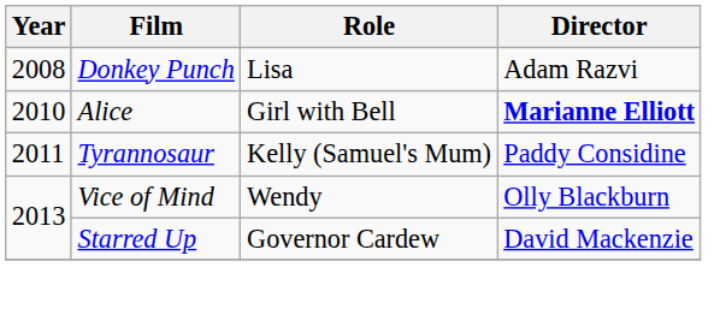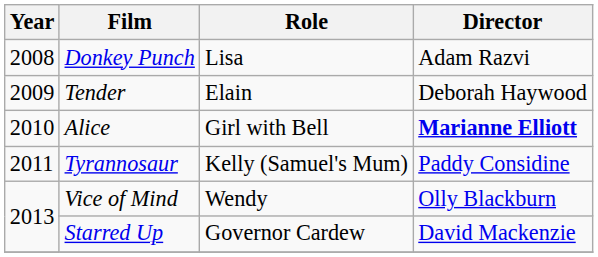 <table class="wikitable">
 <tr>
 <th>Year</th>
 <th>Film</th>
 <th>Role</th>
 <th>Director</th>
 </tr>
 <tr>
 <td>2008</td>
 <td><em><a href='#'>Donkey Punch</a></em></td>
 <td>Lisa</td>
 <td>Adam Razvi</td>
+</tr>
+<tr>
+<td>2009</td>
+<td><em>Tender</em></td>
+<td>Elain</td>
+<td>Deborah Haywood</td>
 </tr>
 <tr>
 <td>2010</td>
 <td><em>Alice</em></td>
 <td>Girl with Bell</td>
 <td><strong><a href='#'>Marianne Elliott</a></strong></td>
 </tr>
 <tr>
 <td>2011</td>
 <td><em><a href='#'>Tyrannosaur</a></em></td>
 <td>Kelly (Samuel's Mum)</td>
 <td><a href='#'>Paddy Considine</a></td>
 </tr>
 <tr>
 <td rowspan="2">2013</td>
 <td><em>Vice of Mind</em></td>
 <td>Wendy</td>
 <td><a href='#'>Olly Blackburn</a></td>
 </tr>
 <tr>
 <td><em><a href='#'>Starred Up</a></em></td>
 <td>Governor Cardew</td>
 <td><a href='#'>David Mackenzie</a></td>
 </tr>
 <tr>
 </tr>
 </table>
